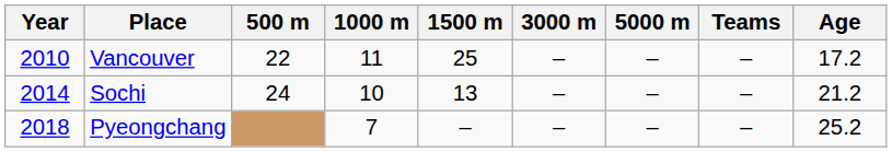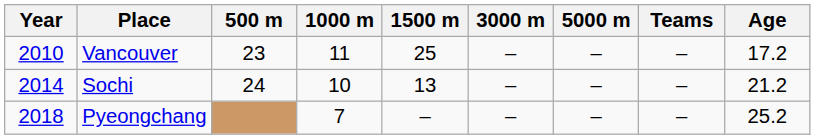 <table class="wikitable">
 <tr>
 <th width="50">Year</th>
 <th width="80">Place</th>
 <th width="60">500 m</th>
 <th width="60">1000 m</th>
 <th width="60">1500 m</th>
 <th width="60">3000 m</th>
 <th width="60">5000 m</th>
 <th width="60">Teams</th>
 <th width="60">Age</th>
 </tr>
 <tr valign="center" align="center" ,>
 <td><a href='#'>2010</a></td>
 <td align="left"><a href='#'>Vancouver</a></td>
-<td>22</td>
+<td>23</td>
 <td>11</td>
 <td>25</td>
 <td>–</td>
 <td>–</td>
 <td>–</td>
 <td>17.2</td>
 </tr>
 <tr valign="center" align="center" ,>
 <td><a href='#'>2014</a></td>
 <td align="left"><a href='#'>Sochi</a></td>
 <td>24</td>
 <td>10</td>
 <td>13</td>
 <td>–</td>
 <td>–</td>
 <td>–</td>
 <td>21.2</td>
 </tr>
 <tr valign="center" align="center" ,>
 <td><a href='#'>2018</a></td>
 <td align="left"><a href='#'>Pyeongchang</a></td>
 <td bgcolor="cc9966"></td>
 <td>7</td>
 <td>–</td>
 <td>–</td>
 <td>–</td>
 <td>–</td>
 <td>25.2</td>
 </tr>
 </table>
